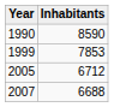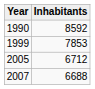 <table class="wikitable floatleft" style="clear:none;">
 <tr>
 <th style="background:#efefef;">Year</th>
 <th style="background:#efefef;">Inhabitants</th>
 </tr>
 <tr>
 <td>1990</td>
-<td align="right">8590</td>
+<td align="right">8592</td>
 </tr>
 <tr>
 <td>1999</td>
 <td align="right">7853</td>
 </tr>
 <tr>
 <td>2005</td>
 <td align="right">6712</td>
 </tr>
 <tr>
 <td>2007</td>
 <td align="right">6688</td>
 </tr>
 </table>
